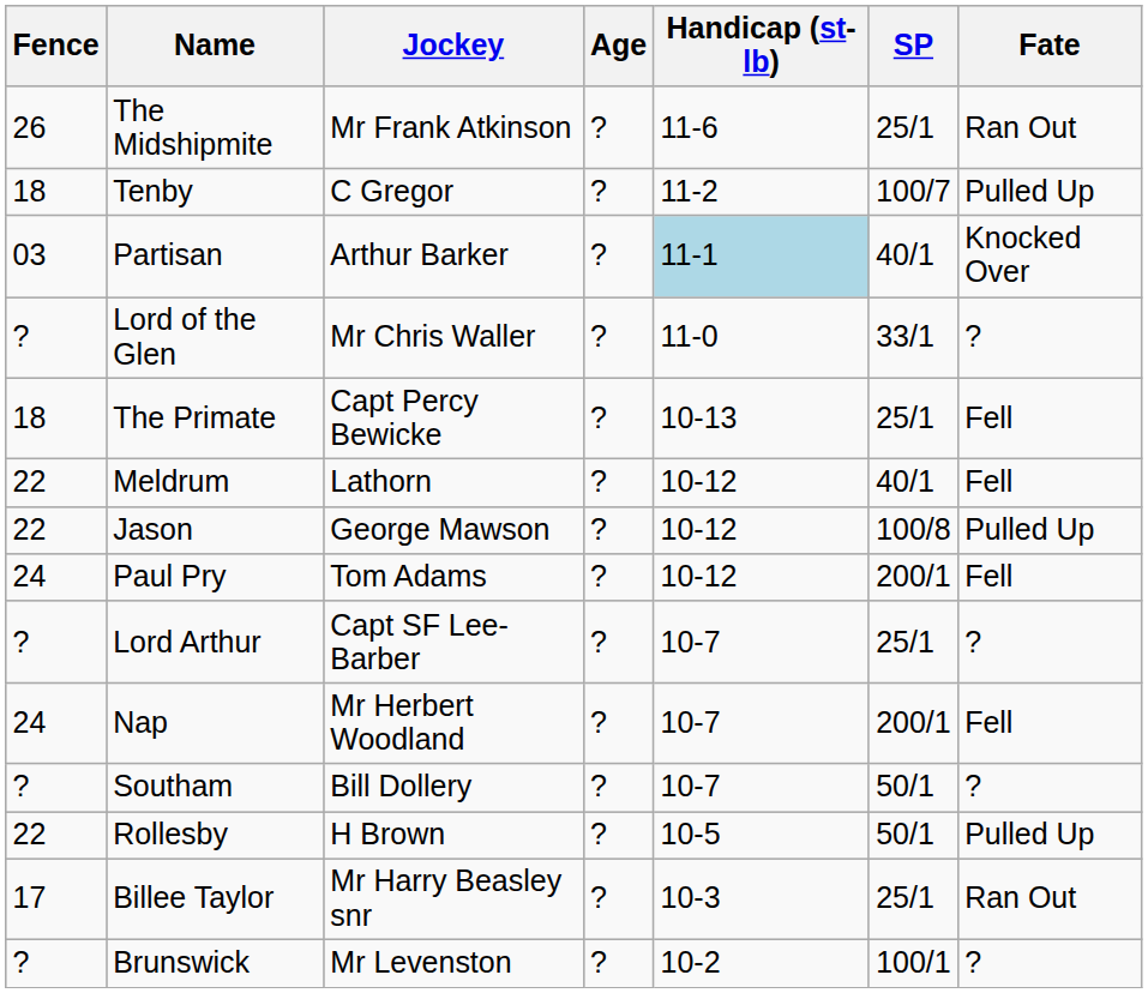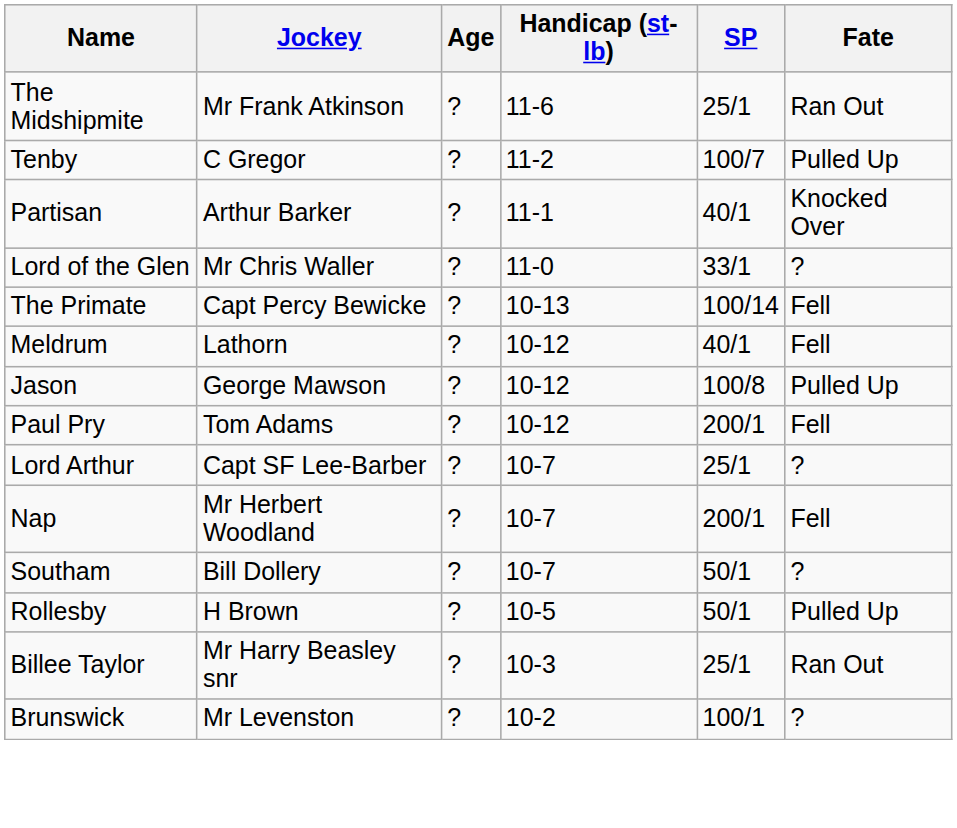 <table class="wikitable sortable">
 <tr>
-<th>Fence</th>
 <th>Name</th>
 <th><a href='#'>Jockey</a></th>
 <th>Age</th>
 <th>Handicap (<a href='#'>st</a>-<a href='#'>lb</a>)</th>
 <th><a href='#'>SP</a></th>
 <th>Fate</th>
 </tr>
 <tr>
-<td>26</td>
 <td>The Midshipmite</td>
 <td>Mr Frank Atkinson</td>
 <td>?</td>
 <td>11-6</td>
 <td>25/1</td>
 <td>Ran Out</td>
 </tr>
 <tr>
-<td>18</td>
 <td>Tenby</td>
 <td>C Gregor</td>
 <td>?</td>
 <td>11-2</td>
 <td>100/7</td>
 <td>Pulled Up</td>
 </tr>
 <tr>
-<td>03</td>
 <td>Partisan</td>
 <td>Arthur Barker</td>
 <td>?</td>
-<td style="background: lightblue;">11-1</td>
+<td>11-1</td>
 <td>40/1</td>
 <td>Knocked Over</td>
 </tr>
 <tr>
-<td>?</td>
 <td>Lord of the Glen</td>
 <td>Mr Chris Waller</td>
 <td>?</td>
 <td>11-0</td>
 <td>33/1</td>
 <td>?</td>
 </tr>
 <tr>
-<td>18</td>
 <td>The Primate</td>
 <td>Capt Percy Bewicke</td>
 <td>?</td>
 <td>10-13</td>
-<td>25/1</td>
+<td>100/14</td>
 <td>Fell</td>
 </tr>
 <tr>
-<td>22</td>
 <td>Meldrum</td>
 <td>Lathorn</td>
 <td>?</td>
 <td>10-12</td>
 <td>40/1</td>
 <td>Fell</td>
 </tr>
 <tr>
-<td>22</td>
 <td>Jason</td>
 <td>George Mawson</td>
 <td>?</td>
 <td>10-12</td>
 <td>100/8</td>
 <td>Pulled Up</td>
 </tr>
 <tr>
-<td>24</td>
 <td>Paul Pry</td>
 <td>Tom Adams</td>
 <td>?</td>
 <td>10-12</td>
 <td>200/1</td>
 <td>Fell</td>
 </tr>
 <tr>
-<td>?</td>
 <td>Lord Arthur</td>
 <td>Capt SF Lee-Barber</td>
 <td>?</td>
 <td>10-7</td>
 <td>25/1</td>
 <td>?</td>
 </tr>
 <tr>
-<td>24</td>
 <td>Nap</td>
 <td>Mr Herbert Woodland</td>
 <td>?</td>
 <td>10-7</td>
 <td>200/1</td>
 <td>Fell</td>
 </tr>
 <tr>
-<td>?</td>
 <td>Southam</td>
 <td>Bill Dollery</td>
 <td>?</td>
 <td>10-7</td>
 <td>50/1</td>
 <td>?</td>
 </tr>
 <tr>
-<td>22</td>
 <td>Rollesby</td>
 <td>H Brown</td>
 <td>?</td>
 <td>10-5</td>
 <td>50/1</td>
 <td>Pulled Up</td>
 </tr>
 <tr>
-<td>17</td>
 <td>Billee Taylor</td>
 <td>Mr Harry Beasley snr</td>
 <td>?</td>
 <td>10-3</td>
 <td>25/1</td>
 <td>Ran Out</td>
 </tr>
 <tr>
-<td>?</td>
 <td>Brunswick</td>
 <td>Mr Levenston</td>
 <td>?</td>
 <td>10-2</td>
 <td>100/1</td>
 <td>?</td>
 </tr>
 </table>
